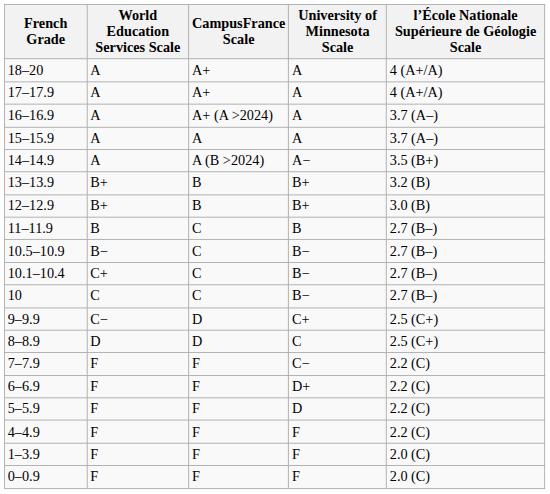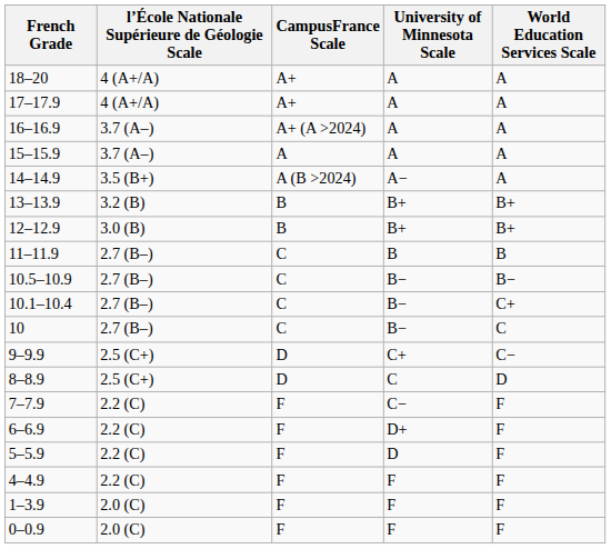 <table class="wikitable">
 <tr>
 <th>French Grade</th>
-<th>World Education  <br>Services Scale</th>
+<th>l’École Nationale <br> Supérieure de Géologie Scale</th>
 <th>CampusFrance <br> Scale</th>
 <th>University of <br> Minnesota Scale</th>
-<th>l’École Nationale <br> Supérieure de Géologie Scale</th>
+<th>World Education  <br>Services Scale</th>
 </tr>
 <tr>
 <td>18–20</td>
-<td>A</td>
+<td>4 (A+/A)</td>
 <td>A+</td>
 <td>A</td>
-<td>4 (A+/A)</td>
+<td>A</td>
 </tr>
 <tr>
 <td>17–17.9</td>
-<td>A</td>
+<td>4 (A+/A)</td>
 <td>A+</td>
 <td>A</td>
-<td>4 (A+/A)</td>
+<td>A</td>
 </tr>
 <tr>
 <td>16–16.9</td>
-<td>A</td>
+<td>3.7 (A–)</td>
 <td>A+ (A >2024)</td>
 <td>A</td>
-<td>3.7 (A–)</td>
+<td>A</td>
 </tr>
 <tr>
 <td>15–15.9</td>
+<td>3.7 (A–)</td>
 <td>A</td>
 <td>A</td>
 <td>A</td>
-<td>3.7 (A–)</td>
 </tr>
 <tr>
 <td>14–14.9</td>
-<td>A</td>
+<td>3.5 (B+)</td>
 <td>A (B >2024)</td>
 <td>A−</td>
-<td>3.5 (B+)</td>
+<td>A</td>
 </tr>
 <tr>
 <td>13–13.9</td>
-<td>B+</td>
+<td>3.2 (B)</td>
 <td>B</td>
 <td>B+</td>
-<td>3.2 (B)</td>
+<td>B+</td>
 </tr>
 <tr>
 <td>12–12.9</td>
-<td>B+</td>
+<td>3.0 (B)</td>
 <td>B</td>
 <td>B+</td>
-<td>3.0 (B)</td>
+<td>B+</td>
 </tr>
 <tr>
 <td>11–11.9</td>
-<td>B</td>
+<td>2.7 (B–)</td>
 <td>C</td>
 <td>B</td>
-<td>2.7 (B–)</td>
+<td>B</td>
 </tr>
 <tr>
 <td>10.5–10.9</td>
-<td>B−</td>
+<td>2.7 (B–)</td>
 <td>C</td>
 <td>B−</td>
-<td>2.7 (B–)</td>
+<td>B−</td>
 </tr>
 <tr>
 <td>10.1–10.4</td>
-<td>C+</td>
+<td>2.7 (B–)</td>
 <td>C</td>
 <td>B−</td>
-<td>2.7 (B–)</td>
+<td>C+</td>
 </tr>
 <tr>
 <td>10</td>
-<td>C</td>
+<td>2.7 (B–)</td>
 <td>C</td>
 <td>B−</td>
-<td>2.7 (B–)</td>
+<td>C</td>
 </tr>
 <tr>
 <td>9–9.9</td>
-<td>C−</td>
+<td>2.5 (C+)</td>
 <td>D</td>
 <td>C+</td>
-<td>2.5 (C+)</td>
+<td>C−</td>
 </tr>
 <tr>
 <td>8–8.9</td>
-<td>D</td>
+<td>2.5 (C+)</td>
 <td>D</td>
 <td>C</td>
-<td>2.5 (C+)</td>
+<td>D</td>
 </tr>
 <tr>
 <td>7–7.9</td>
-<td>F</td>
+<td>2.2 (C)</td>
 <td>F</td>
 <td>C−</td>
-<td>2.2 (C)</td>
+<td>F</td>
 </tr>
 <tr>
 <td>6–6.9</td>
-<td>F</td>
+<td>2.2 (C)</td>
 <td>F</td>
 <td>D+</td>
-<td>2.2 (C)</td>
+<td>F</td>
 </tr>
 <tr>
 <td>5–5.9</td>
-<td>F</td>
+<td>2.2 (C)</td>
 <td>F</td>
 <td>D</td>
-<td>2.2 (C)</td>
+<td>F</td>
 </tr>
 <tr>
 <td>4–4.9</td>
+<td>2.2 (C)</td>
 <td>F</td>
 <td>F</td>
 <td>F</td>
-<td>2.2 (C)</td>
 </tr>
 <tr>
 <td>1–3.9</td>
+<td>2.0 (C)</td>
 <td>F</td>
 <td>F</td>
 <td>F</td>
-<td>2.0 (C)</td>
 </tr>
 <tr>
 <td>0–0.9</td>
+<td>2.0 (C)</td>
 <td>F</td>
 <td>F</td>
 <td>F</td>
-<td>2.0 (C)</td>
 </tr>
 </table>
